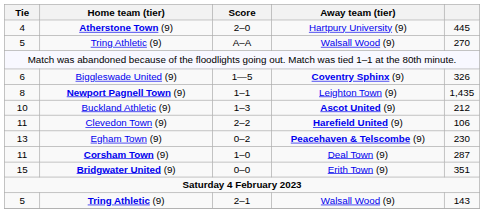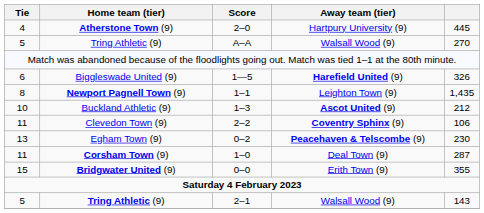 <table class="wikitable" style="width:700px;text-align:center;font-size:90%">
 <tr>
 <th scope="col" style="width: 7.50%">Tie</th>
 <th scope="col" style="width:36.25%">Home team (tier)</th>
 <th scope="col" style="width:12.50%">Score</th>
 <th scope="col" style="width:36.25%">Away team (tier)</th>
 <th scope="col" style="width: 7.50%"></th>
 </tr>
 <tr>
 <td>4</td>
 <td><strong><a href='#'>Atherstone Town</a></strong> (9)</td>
 <td>2–0</td>
 <td><a href='#'>Hartpury University</a> (9)</td>
 <td>445</td>
 </tr>
 <tr>
 <td>5</td>
 <td><a href='#'>Tring Athletic</a> (9)</td>
 <td>A–A</td>
 <td><a href='#'>Walsall Wood</a> (9)</td>
 <td>270</td>
 </tr>
 <tr>
 <td colspan="5" style="background:GhostWhite;height:20px;text-align:center">Match was abandoned because of the floodlights going out. Match was tied 1–1 at the 80th minute.</td>
 </tr>
 <tr>
 <td>6</td>
 <td><a href='#'>Biggleswade United</a> (9)</td>
 <td>1—5</td>
-<td><strong><a href='#'>Coventry Sphinx</a></strong> (9)</td>
+<td><strong><a href='#'>Harefield United</a></strong> (9)</td>
 <td>326</td>
 </tr>
 <tr>
 <td>8</td>
 <td><strong><a href='#'>Newport Pagnell Town</a></strong> (9)</td>
 <td>1–1 </td>
 <td><a href='#'>Leighton Town</a> (9)</td>
 <td>1,435</td>
 </tr>
 <tr>
 <td>10</td>
 <td><a href='#'>Buckland Athletic</a> (9)</td>
 <td>1–3</td>
 <td><strong><a href='#'>Ascot United</a></strong> (9)</td>
 <td>212</td>
 </tr>
 <tr>
 <td>11</td>
 <td><a href='#'>Clevedon Town</a> (9)</td>
 <td>2–2 </td>
-<td><strong><a href='#'>Harefield United</a></strong> (9)</td>
+<td><strong><a href='#'>Coventry Sphinx</a></strong> (9)</td>
 <td>106</td>
 </tr>
 <tr>
 <td>13</td>
 <td><a href='#'>Egham Town</a> (9)</td>
 <td>0–2</td>
 <td><strong><a href='#'>Peacehaven & Telscombe</a></strong> (9)</td>
 <td>230</td>
 </tr>
 <tr>
 <td>11</td>
 <td><strong><a href='#'>Corsham Town</a></strong> (9)</td>
 <td>1–0</td>
 <td><a href='#'>Deal Town</a> (9)</td>
 <td>287</td>
 </tr>
 <tr>
 <td>15</td>
 <td><strong><a href='#'>Bridgwater United</a></strong> (9)</td>
 <td>0–0 </td>
 <td><a href='#'>Erith Town</a> (9)</td>
-<td>351</td>
+<td>355</td>
 </tr>
 <tr>
 <td colspan="5"><strong>Saturday 4 February 2023</strong></td>
 </tr>
 <tr>
 <td>5</td>
 <td><strong><a href='#'>Tring Athletic</a></strong> (9)</td>
 <td>2–1</td>
 <td><a href='#'>Walsall Wood</a> (9)</td>
 <td>143</td>
 </tr>
 <tr>
 </tr>
 </table>
